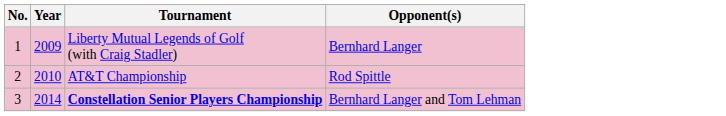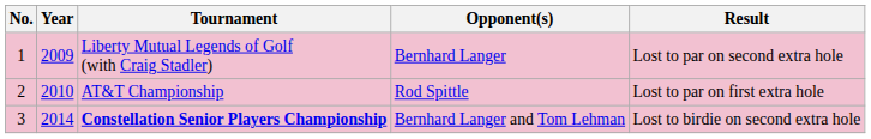 <table class="wikitable" style="font-size:95%;">
 <tr>
 <th>No.</th>
 <th>Year</th>
 <th>Tournament</th>
 <th>Opponent(s)</th>
+<th>Result</th>
 </tr>
 <tr style="background:#F2C1D1;">
 <td align=center>1</td>
 <td><a href='#'>2009</a></td>
 <td><a href='#'>Liberty Mutual Legends of Golf</a><br>(with  <a href='#'>Craig Stadler</a>)</td>
 <td> <a href='#'>Bernhard Langer</a></td>
+<td>Lost to par on second extra hole</td>
 </tr>
 <tr style="background:#F2C1D1;">
 <td align=center>2</td>
 <td><a href='#'>2010</a></td>
 <td><a href='#'>AT&T Championship</a></td>
 <td> <a href='#'>Rod Spittle</a></td>
+<td>Lost to par on first extra hole</td>
 </tr>
 <tr style="background:#F2C1D1;">
 <td align=center>3</td>
 <td><a href='#'>2014</a></td>
 <td><strong><a href='#'>Constellation Senior Players Championship</a></strong></td>
 <td> <a href='#'>Bernhard Langer</a> and  <a href='#'>Tom Lehman</a></td>
+<td>Lost to birdie on second extra hole</td>
 </tr>
 </table>
